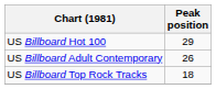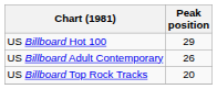 <table class="wikitable sortable">
 <tr>
 <th>Chart (1981)</th>
 <th>Peak<br>position</th>
 </tr>
 <tr>
 <td>US <a href='#'><em>Billboard</em> Hot 100</a></td>
 <td style="text-align:center;">29</td>
 </tr>
 <tr>
 <td>US <a href='#'><em>Billboard</em> Adult Contemporary</a></td>
 <td style="text-align:center;">26</td>
 </tr>
 <tr>
 <td>US <a href='#'><em>Billboard</em> Top Rock Tracks</a></td>
-<td style="text-align:center;">18</td>
+<td style="text-align:center;">20</td>
 </tr>
 <tr>
 </tr>
 </table>
